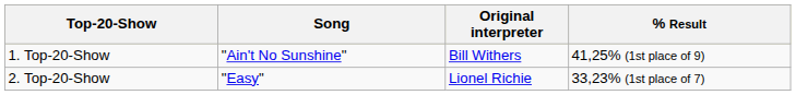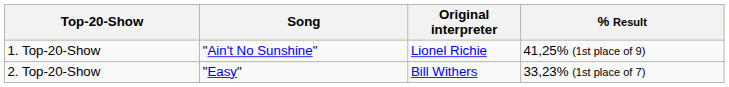 <table class="wikitable">
 <tr style="background:#ffa;">
 <th style="width: 235px;">Top-20-Show</th>
 <th style="width:250px;">Song</th>
 <th style="width: 130px;">Original interpreter</th>
 <th style="width: 245px;">% <small>Result</small></th>
 </tr>
 <tr>
 <td>1. Top-20-Show</td>
 <td>"<a href='#'>Ain't No Sunshine</a>"</td>
-<td><a href='#'>Bill Withers</a></td>
+<td><a href='#'>Lionel Richie</a></td>
 <td>41,25% <small>(1st place of 9)</small></td>
 </tr>
 <tr>
 <td>2. Top-20-Show</td>
 <td>"<a href='#'>Easy</a>"</td>
-<td><a href='#'>Lionel Richie</a></td>
+<td><a href='#'>Bill Withers</a></td>
 <td>33,23% <small> (1st place of 7)</small></td>
 </tr>
 </table>
